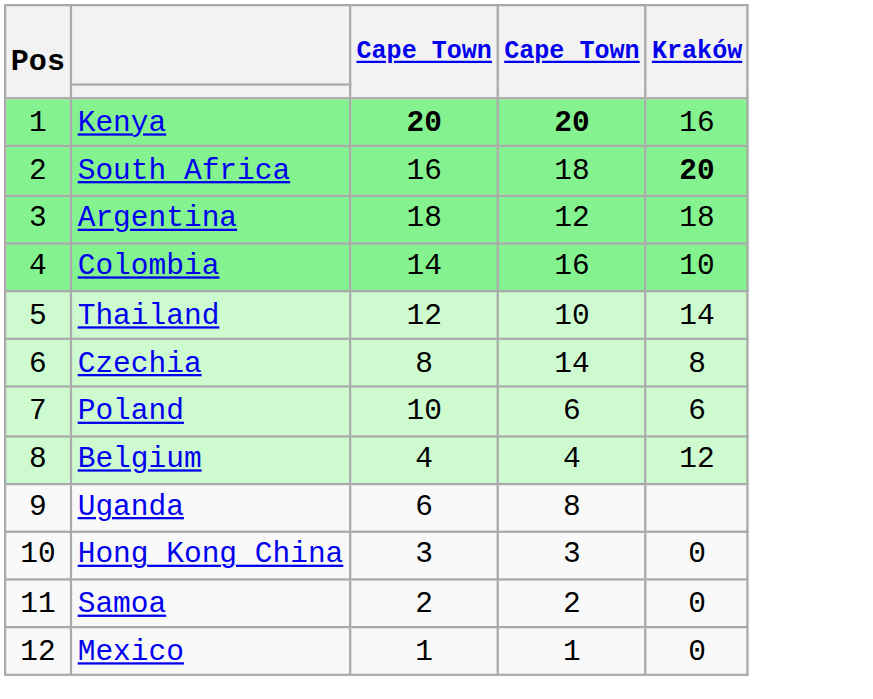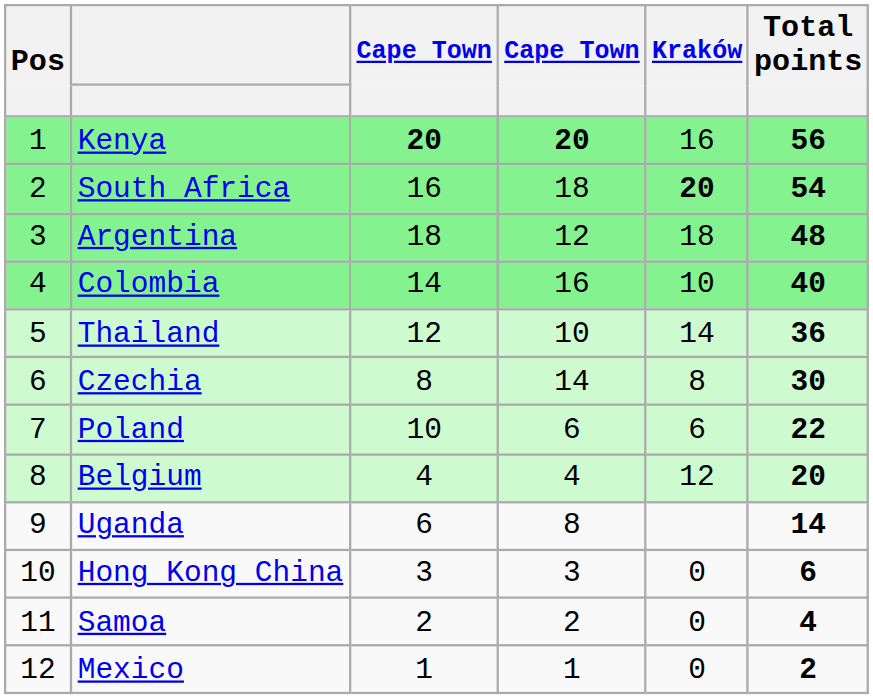 <table class="wikitable sortable" style="text-align:center;">
 <tr style="font-size:85%;vertical-align:top;">
 <th style="border-bottom:1px solid transparent;padding:2px;font-size:120%;"><br>Pos</th>
 <th></th>
 <th style="border-bottom:1px solid transparent;;"><br><a href='#'>Cape Town</a></th>
 <th style="border-bottom:1px solid transparent;;"><br><a href='#'>Cape Town</a></th>
 <th style="border-bottom:1px solid transparent;;"><br><a href='#'>Kraków</a></th>
+<th style="border-bottom:1px solid transparent;padding:2px;font-size:120%;">Total<br>points</th>
 </tr>
 <tr style="line-height:8px;">
 <th data-sort-type="number" max-width=4em></th>
 <th data-sort-type="text" max-width=12em></th>
 <th data-sort-type="number" max-width=8em></th>
 <th data-sort-type="number" max-width=8em></th>
 <th></th>
+<th data-sort-type="number" max-width="5em"> </th>
 </tr>
 <tr bgcolor=83F28F>
 <td>1</td>
 <td align=left><a href='#'> Kenya</a></td>
 <td><strong>20</strong></td>
 <td><strong>20</strong></td>
 <td>16</td>
+<td><strong>56</strong></td>
 </tr>
 <tr bgcolor=83F28F>
 <td>2</td>
 <td align=left><a href='#'> South Africa</a></td>
 <td>16</td>
 <td>18</td>
 <td><strong>20</strong></td>
+<td><strong>54</strong></td>
 </tr>
 <tr bgcolor=83F28F>
 <td>3</td>
 <td align=left><a href='#'> Argentina</a></td>
 <td>18</td>
 <td>12</td>
 <td>18</td>
+<td><strong>48</strong></td>
 </tr>
 <tr bgcolor=83F28F>
 <td>4</td>
 <td align=left><a href='#'> Colombia</a></td>
 <td>14</td>
 <td>16</td>
 <td>10</td>
+<td><strong>40</strong></td>
 </tr>
 <tr bgcolor=CEFAD0>
 <td>5</td>
 <td align=left><a href='#'> Thailand</a></td>
 <td>12</td>
 <td>10</td>
 <td>14</td>
+<td><strong>36</strong></td>
 </tr>
 <tr bgcolor=CEFAD0>
 <td>6</td>
 <td align=left><a href='#'> Czechia</a></td>
 <td>8</td>
 <td>14</td>
 <td>8</td>
+<td><strong>30</strong></td>
 </tr>
 <tr bgcolor=CEFAD0>
 <td>7</td>
 <td align=left><a href='#'> Poland</a></td>
 <td>10</td>
 <td>6</td>
 <td>6</td>
+<td><strong>22</strong></td>
 </tr>
 <tr bgcolor=CEFAD0>
 <td>8</td>
 <td align=left><a href='#'> Belgium</a></td>
 <td>4</td>
 <td>4</td>
 <td>12</td>
+<td><strong>20</strong></td>
 </tr>
 <tr>
 <td>9</td>
 <td align=left><a href='#'> Uganda</a></td>
 <td>6</td>
 <td>8</td>
 <td></td>
+<td><strong>14</strong></td>
 </tr>
 <tr>
 <td>10</td>
 <td align=left><a href='#'> Hong Kong China</a></td>
 <td>3</td>
 <td>3</td>
 <td>0</td>
+<td><strong>6</strong></td>
 </tr>
 <tr>
 <td>11</td>
 <td align=left><a href='#'> Samoa</a></td>
 <td>2</td>
 <td>2</td>
 <td>0</td>
+<td><strong>4</strong></td>
 </tr>
 <tr>
 <td>12</td>
 <td align=left><a href='#'> Mexico</a></td>
 <td>1</td>
 <td>1</td>
 <td>0</td>
+<td><strong>2</strong></td>
 </tr>
 </table>
